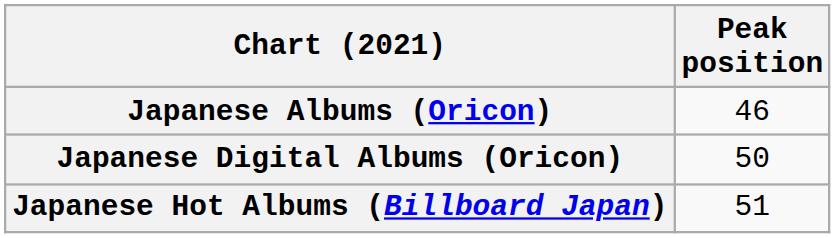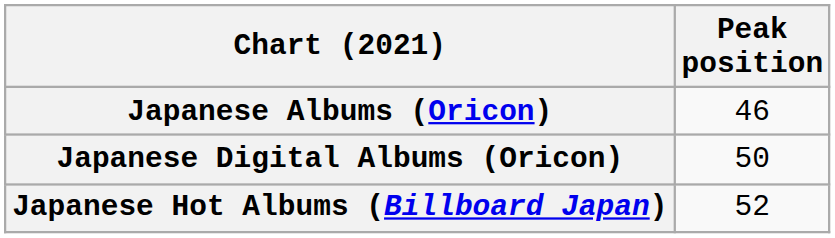 <table class="wikitable sortable plainrowheaders">
 <tr>
 <th>Chart (2021)</th>
 <th>Peak<br>position</th>
 </tr>
 <tr>
 <th scope="row">Japanese Albums (<a href='#'>Oricon</a>)</th>
 <td align="center">46</td>
 </tr>
 <tr>
 <th scope="row">Japanese Digital Albums (Oricon)</th>
 <td align="center">50</td>
 </tr>
 <tr>
 <th scope="row">Japanese Hot Albums (<em><a href='#'>Billboard Japan</a></em>)</th>
-<td align="center">51</td>
+<td align="center">52</td>
 </tr>
 </table>
